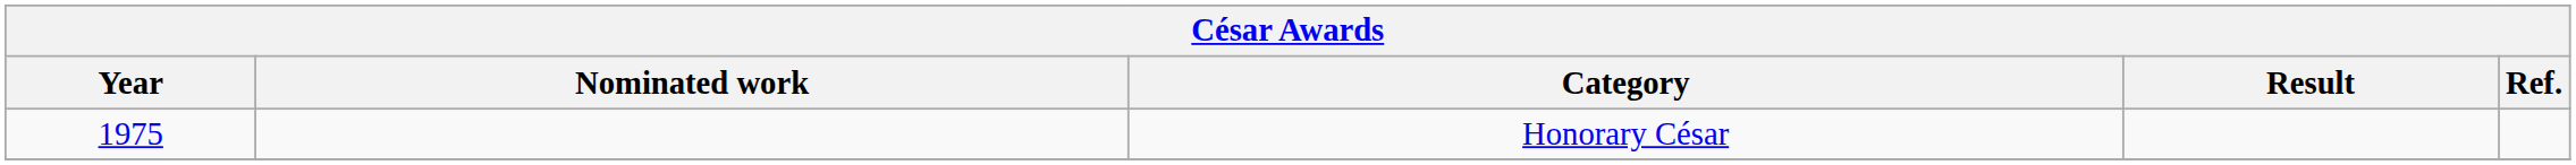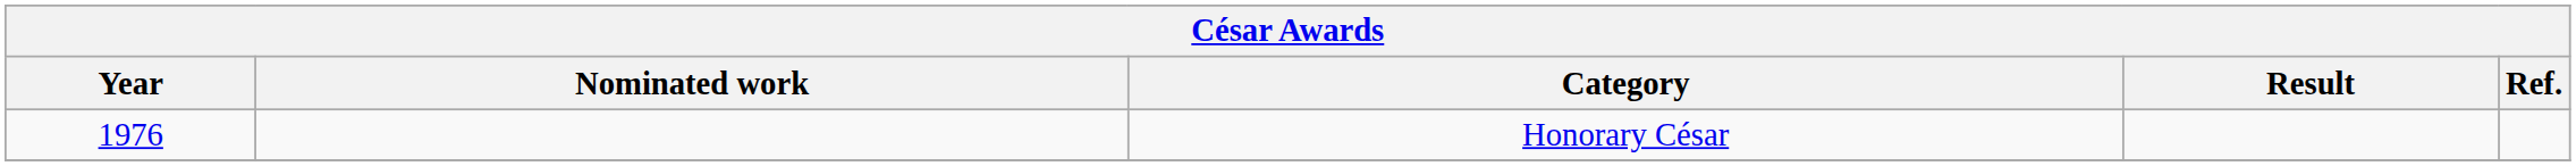 <table width="100%" class="wikitable">
 <tr>
 <th colspan="5" align="center"><a href='#'>César Awards</a></th>
 </tr>
 <tr>
 <th width="10%">Year</th>
 <th width="35%">Nominated work</th>
 <th width="40%">Category</th>
 <th width="15%">Result</th>
 <th>Ref.</th>
 </tr>
 <tr>
-<td style="text-align:center;"><a href='#'>1975</a></td>
+<td style="text-align:center;"><a href='#'>1976</a></td>
 <td></td>
 <td style="text-align:center;"><a href='#'>Honorary César</a></td>
 <td></td>
 <td style="text-align:center"></td>
 </tr>
 <tr>
 </tr>
 </table>
